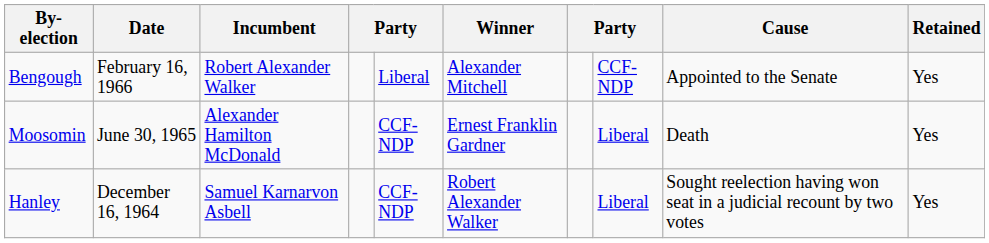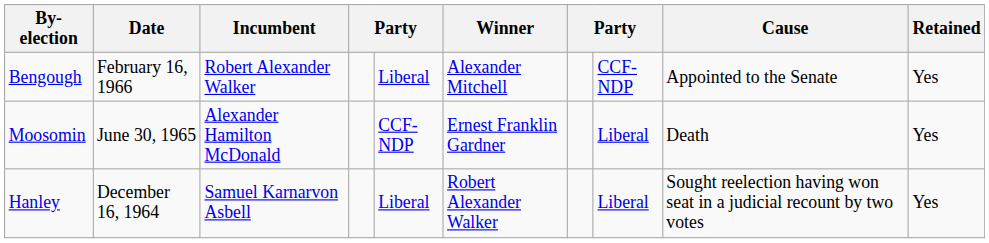 <table class=wikitable style="width:100%">
 <tr>
 <th>By-election</th>
 <th>Date</th>
 <th>Incumbent</th>
 <th colspan=2>Party</th>
 <th>Winner</th>
 <th colspan=2>Party</th>
 <th>Cause</th>
 <th>Retained</th>
 </tr>
 <tr>
 <td><a href='#'>Bengough</a></td>
 <td>February 16, 1966</td>
 <td><a href='#'>Robert Alexander Walker</a></td>
 <td>    </td>
 <td><a href='#'>Liberal</a></td>
 <td><a href='#'>Alexander Mitchell</a></td>
 <td>    </td>
 <td><a href='#'>CCF-NDP</a></td>
 <td>Appointed to the Senate</td>
 <td>Yes</td>
 </tr>
 <tr>
 <td><a href='#'>Moosomin</a></td>
 <td>June 30, 1965</td>
 <td><a href='#'>Alexander Hamilton McDonald</a></td>
 <td>    </td>
 <td><a href='#'>CCF-NDP</a></td>
 <td><a href='#'>Ernest Franklin Gardner</a></td>
 <td>    </td>
 <td><a href='#'>Liberal</a></td>
 <td>Death</td>
 <td>Yes</td>
 </tr>
 <tr>
 <td><a href='#'>Hanley</a></td>
 <td>December 16, 1964</td>
 <td><a href='#'>Samuel Karnarvon Asbell</a></td>
 <td>    </td>
-<td><a href='#'>CCF-NDP</a></td>
+<td><a href='#'>Liberal</a></td>
 <td><a href='#'>Robert Alexander Walker</a></td>
 <td>    </td>
 <td><a href='#'>Liberal</a></td>
 <td>Sought reelection having won seat in a judicial recount by two votes</td>
 <td>Yes</td>
 </tr>
 </table>
